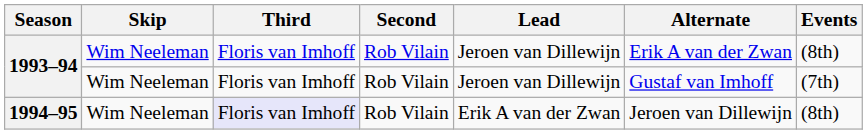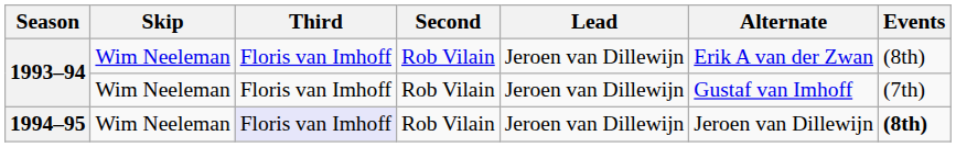 <table class="wikitable">
 <tr>
 <th scope="col">Season</th>
 <th scope="col">Skip</th>
 <th scope="col">Third</th>
 <th scope="col">Second</th>
 <th scope="col">Lead</th>
 <th scope="col">Alternate</th>
 <th scope="col">Events</th>
 </tr>
 <tr>
 <th scope="row" rowspan=2>1993–94</th>
 <td><a href='#'>Wim Neeleman</a></td>
 <td><a href='#'>Floris van Imhoff</a></td>
 <td><a href='#'>Rob Vilain</a></td>
 <td>Jeroen van Dillewijn</td>
 <td><a href='#'>Erik A van der Zwan</a></td>
 <td> (8th)</td>
 </tr>
 <tr>
 <td>Wim Neeleman</td>
 <td>Floris van Imhoff</td>
 <td>Rob Vilain</td>
 <td>Jeroen van Dillewijn</td>
 <td><a href='#'>Gustaf van Imhoff</a></td>
 <td> (7th)</td>
 </tr>
 <tr>
 <th scope="row">1994–95</th>
 <td>Wim Neeleman</td>
 <td style="background: lavender;">Floris van Imhoff</td>
 <td>Rob Vilain</td>
-<td>Erik A van der Zwan</td>
 <td>Jeroen van Dillewijn</td>
-<td> (8th)</td>
+<td>Jeroen van Dillewijn</td>
+<td><strong> (8th)</strong></td>
 </tr>
 </table>
